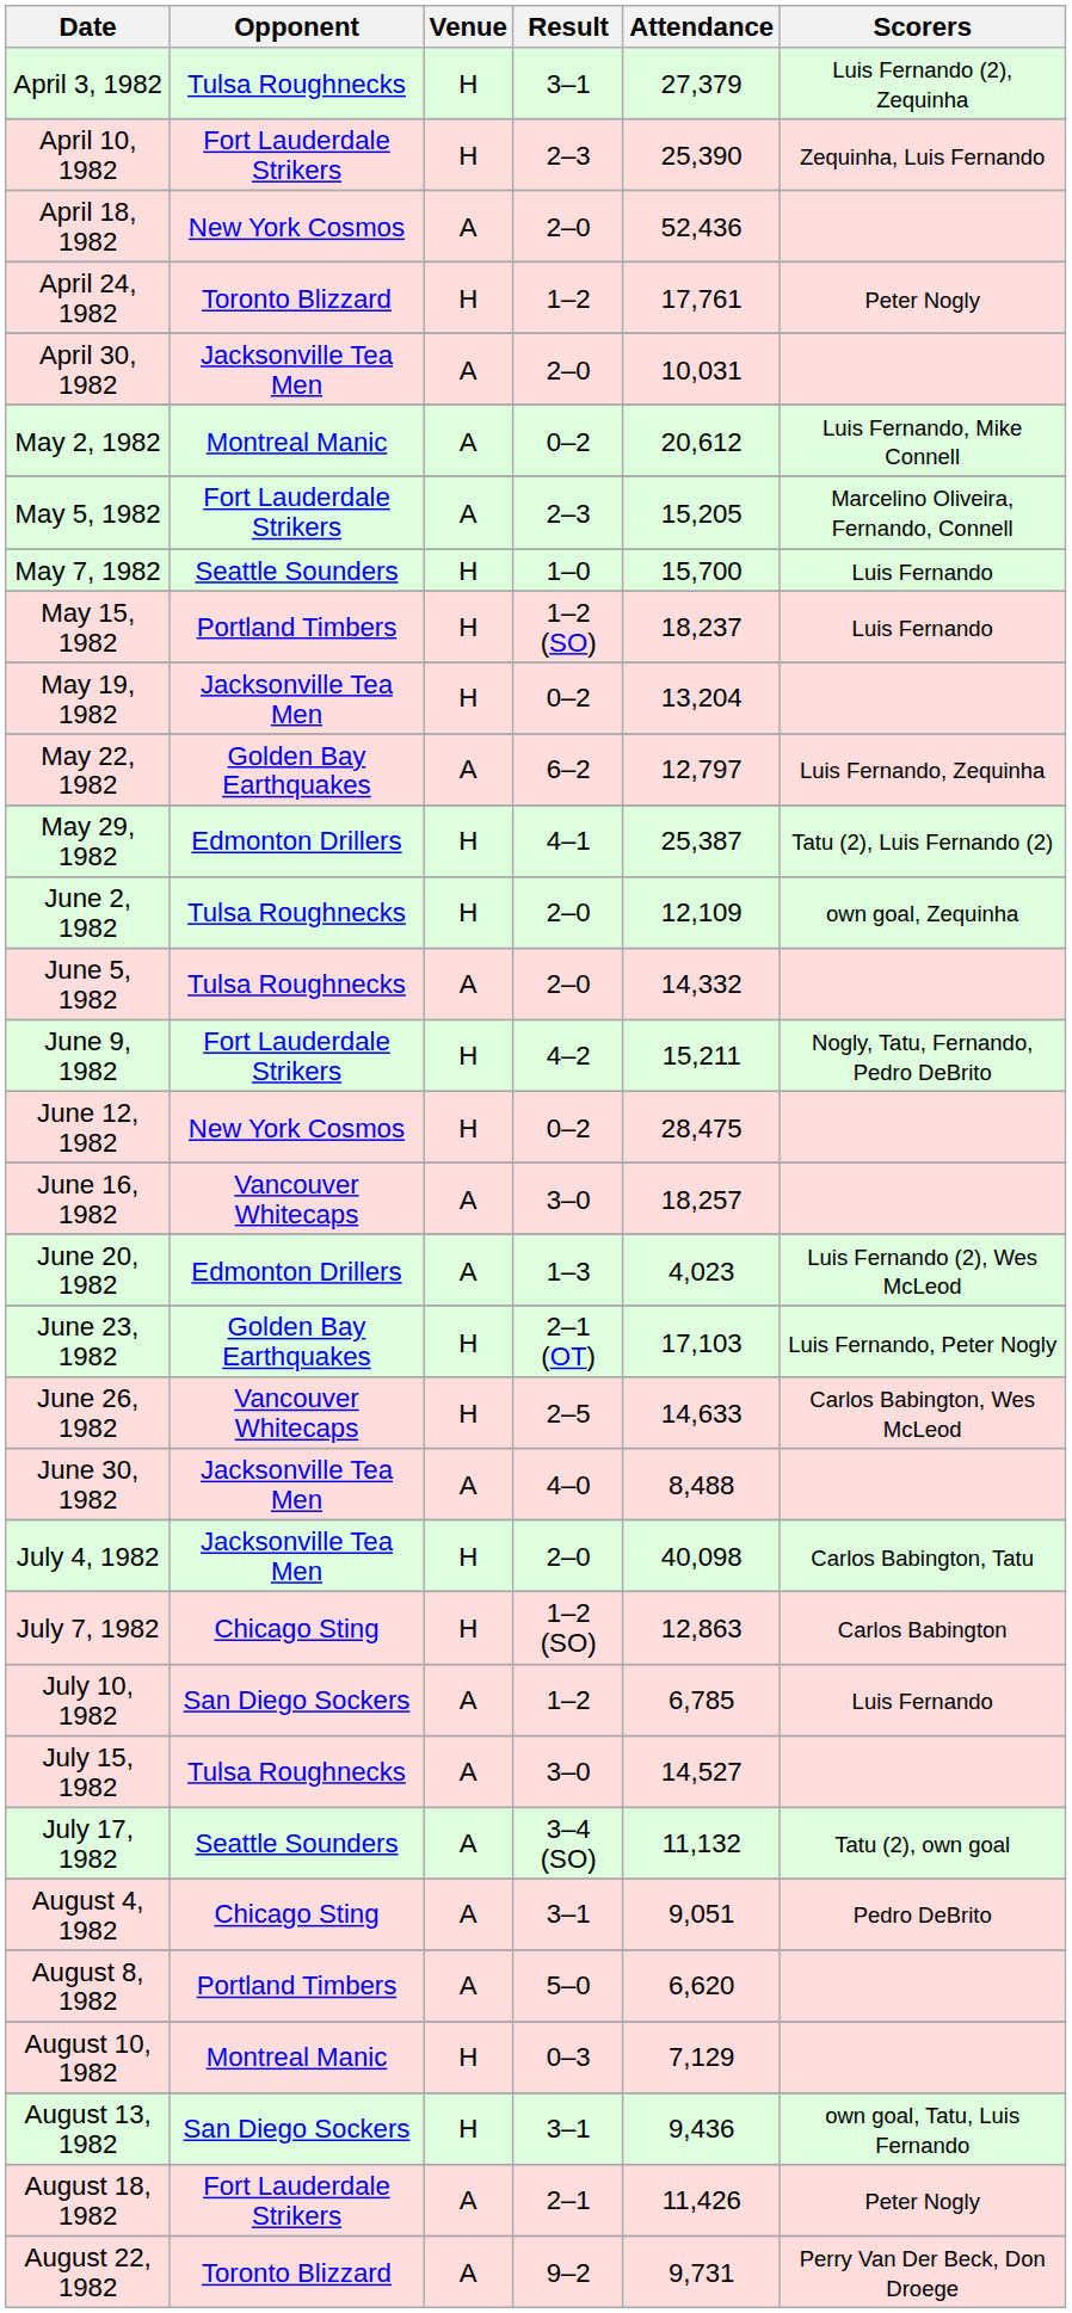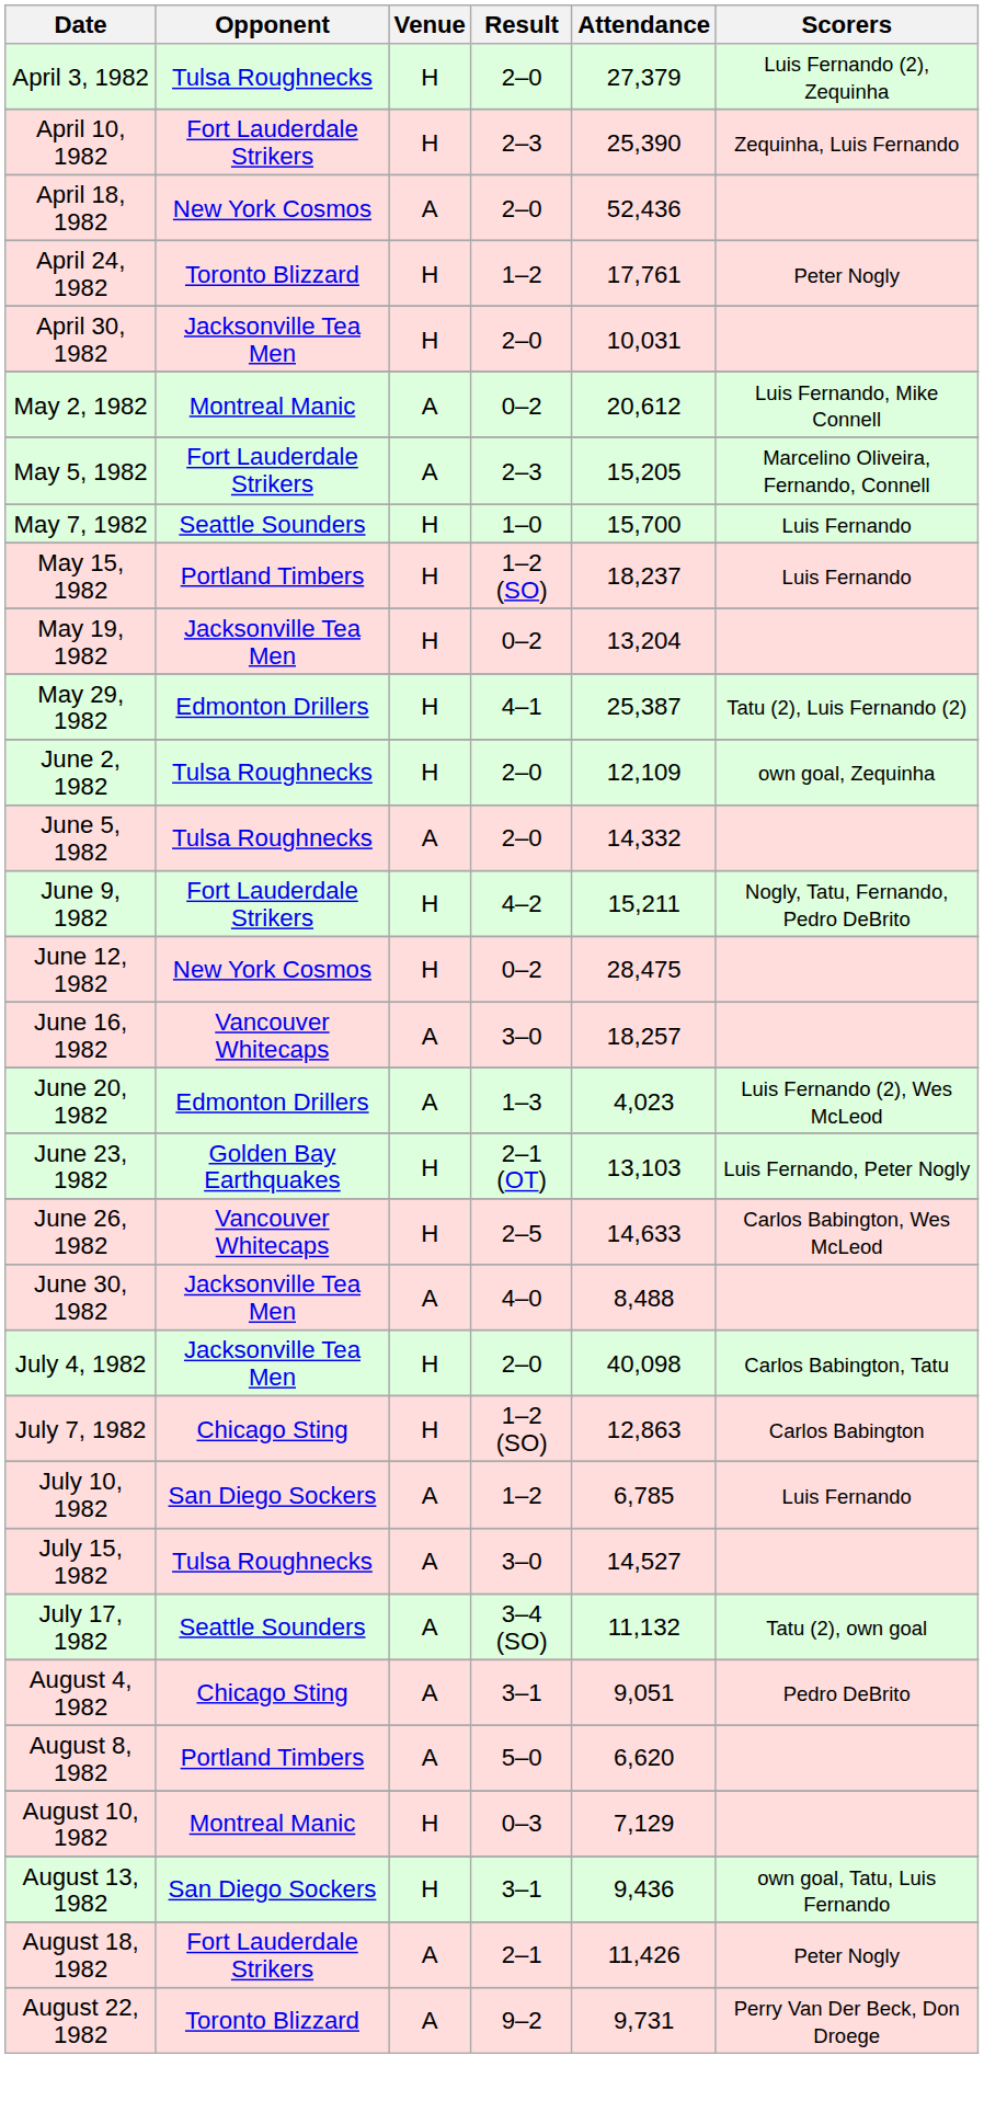 <table class="wikitable" style="font-size:95%; text-align:center">
 <tr>
 <th>Date</th>
 <th>Opponent</th>
 <th>Venue</th>
 <th>Result</th>
 <th>Attendance</th>
 <th>Scorers</th>
 </tr>
 <tr bgcolor="#ddffdd">
 <td>April 3, 1982</td>
 <td><a href='#'>Tulsa Roughnecks</a></td>
 <td>H</td>
-<td>3–1</td>
+<td>2–0</td>
 <td>27,379</td>
 <td><small>Luis Fernando (2), Zequinha</small></td>
 </tr>
 <tr>
 </tr>
 <tr bgcolor="#ffdddd">
 <td>April 10, 1982</td>
 <td><a href='#'>Fort Lauderdale Strikers</a></td>
 <td>H</td>
 <td>2–3</td>
 <td>25,390</td>
 <td><small>Zequinha, Luis Fernando</small></td>
 </tr>
 <tr>
 </tr>
 <tr bgcolor="#ffdddd">
 <td>April 18, 1982</td>
 <td><a href='#'>New York Cosmos</a></td>
 <td>A</td>
 <td>2–0</td>
 <td>52,436</td>
 <td></td>
 </tr>
 <tr>
 </tr>
 <tr bgcolor="#ffdddd">
 <td>April 24, 1982</td>
 <td><a href='#'>Toronto Blizzard</a></td>
 <td>H</td>
 <td>1–2</td>
 <td>17,761</td>
 <td><small>Peter Nogly</small></td>
 </tr>
 <tr>
 </tr>
 <tr bgcolor="#ffdddd">
 <td>April 30, 1982</td>
 <td><a href='#'>Jacksonville Tea Men</a></td>
-<td>A</td>
+<td>H</td>
 <td>2–0</td>
 <td>10,031</td>
 <td></td>
 </tr>
 <tr>
 </tr>
 <tr bgcolor="#ddffdd">
 <td>May 2, 1982</td>
 <td><a href='#'>Montreal Manic</a></td>
 <td>A</td>
 <td>0–2</td>
 <td>20,612</td>
 <td><small>Luis Fernando, Mike Connell</small></td>
 </tr>
 <tr>
 </tr>
 <tr bgcolor="ddffdd">
 <td>May 5, 1982</td>
 <td><a href='#'>Fort Lauderdale Strikers</a></td>
 <td>A</td>
 <td>2–3</td>
 <td>15,205</td>
 <td><small>Marcelino Oliveira, Fernando, Connell</small></td>
 </tr>
 <tr>
 </tr>
 <tr bgcolor="ddffdd">
 <td>May 7, 1982</td>
 <td><a href='#'>Seattle Sounders</a></td>
 <td>H</td>
 <td>1–0</td>
 <td>15,700</td>
 <td><small>Luis Fernando</small></td>
 </tr>
 <tr>
 </tr>
 <tr bgcolor="#ffdddd">
 <td>May 15, 1982</td>
 <td><a href='#'>Portland Timbers</a></td>
 <td>H</td>
 <td>1–2 (<a href='#'>SO</a>)</td>
 <td>18,237</td>
 <td><small>Luis Fernando</small></td>
 </tr>
 <tr>
 </tr>
 <tr bgcolor="#ffdddd">
 <td>May 19, 1982</td>
 <td><a href='#'>Jacksonville Tea Men</a></td>
 <td>H</td>
 <td>0–2</td>
 <td>13,204</td>
 <td></td>
 </tr>
 <tr>
-</tr>
-<tr bgcolor="#ffdddd">
-<td>May 22, 1982</td>
-<td><a href='#'>Golden Bay Earthquakes</a></td>
-<td>A</td>
-<td>6–2</td>
-<td>12,797</td>
-<td><small>Luis Fernando, Zequinha</small></td>
 </tr>
 <tr>
 </tr>
 <tr bgcolor="ddffdd">
 <td>May 29, 1982</td>
 <td><a href='#'>Edmonton Drillers</a></td>
 <td>H</td>
 <td>4–1</td>
 <td>25,387</td>
 <td><small>Tatu (2), Luis Fernando (2)</small></td>
 </tr>
 <tr>
 </tr>
 <tr bgcolor="#ddffdd">
 <td>June 2, 1982</td>
 <td><a href='#'>Tulsa Roughnecks</a></td>
 <td>H</td>
 <td>2–0</td>
 <td>12,109</td>
 <td><small>own goal, Zequinha</small></td>
 </tr>
 <tr>
 </tr>
 <tr bgcolor="#ffdddd">
 <td>June 5, 1982</td>
 <td><a href='#'>Tulsa Roughnecks</a></td>
 <td>A</td>
 <td>2–0</td>
 <td>14,332</td>
 <td></td>
 </tr>
 <tr>
 </tr>
 <tr bgcolor="#ddffdd">
 <td>June 9, 1982</td>
 <td><a href='#'>Fort Lauderdale Strikers</a></td>
 <td>H</td>
 <td>4–2</td>
 <td>15,211</td>
 <td><small>Nogly, Tatu, Fernando, Pedro DeBrito</small></td>
 </tr>
 <tr>
 </tr>
 <tr bgcolor="ffdddd">
 <td>June 12, 1982</td>
 <td><a href='#'>New York Cosmos</a></td>
 <td>H</td>
 <td>0–2</td>
 <td>28,475</td>
 <td></td>
 </tr>
 <tr>
 </tr>
 <tr bgcolor="#ffdddd">
 <td>June 16, 1982</td>
 <td><a href='#'>Vancouver Whitecaps</a></td>
 <td>A</td>
 <td>3–0</td>
 <td>18,257</td>
 <td></td>
 </tr>
 <tr>
 </tr>
 <tr bgcolor="#ddffdd">
 <td>June 20, 1982</td>
 <td><a href='#'>Edmonton Drillers</a></td>
 <td>A</td>
 <td>1–3</td>
 <td>4,023</td>
 <td><small>Luis Fernando (2), Wes McLeod</small></td>
 </tr>
 <tr>
 </tr>
 <tr bgcolor="#ddffdd">
 <td>June 23, 1982</td>
 <td><a href='#'>Golden Bay Earthquakes</a></td>
 <td>H</td>
 <td>2–1  (<a href='#'>OT</a>)</td>
-<td>17,103</td>
+<td>13,103</td>
 <td><small>Luis Fernando, Peter Nogly</small></td>
 </tr>
 <tr>
 </tr>
 <tr bgcolor="#ffdddd">
 <td>June 26, 1982</td>
 <td><a href='#'>Vancouver Whitecaps</a></td>
 <td>H</td>
 <td>2–5</td>
 <td>14,633</td>
 <td><small>Carlos Babington, Wes McLeod</small></td>
 </tr>
 <tr>
 </tr>
 <tr bgcolor="#ffdddd">
 <td>June 30, 1982</td>
 <td><a href='#'>Jacksonville Tea Men</a></td>
 <td>A</td>
 <td>4–0</td>
 <td>8,488</td>
 <td></td>
 </tr>
 <tr>
 </tr>
 <tr bgcolor="#ddffdd">
 <td>July 4, 1982</td>
 <td><a href='#'>Jacksonville Tea Men</a></td>
 <td>H</td>
 <td>2–0</td>
 <td>40,098</td>
 <td><small>Carlos Babington, Tatu</small></td>
 </tr>
 <tr>
 </tr>
 <tr bgcolor="#ffdddd">
 <td>July 7, 1982</td>
 <td><a href='#'>Chicago Sting</a></td>
 <td>H</td>
 <td>1–2 (SO)</td>
 <td>12,863</td>
 <td><small>Carlos Babington</small></td>
 </tr>
 <tr>
 </tr>
 <tr bgcolor="#ffdddd">
 <td>July 10, 1982</td>
 <td><a href='#'>San Diego Sockers</a></td>
 <td>A</td>
 <td>1–2</td>
 <td>6,785</td>
 <td><small>Luis Fernando</small></td>
 </tr>
 <tr>
 </tr>
 <tr bgcolor="#ffdddd">
 <td>July 15, 1982</td>
 <td><a href='#'>Tulsa Roughnecks</a></td>
 <td>A</td>
 <td>3–0</td>
 <td>14,527</td>
 <td></td>
 </tr>
 <tr>
 </tr>
 <tr bgcolor="#ddffdd">
 <td>July 17, 1982</td>
 <td><a href='#'>Seattle Sounders</a></td>
 <td>A</td>
 <td>3–4 (SO)</td>
 <td>11,132</td>
 <td><small>Tatu (2), own goal</small></td>
 </tr>
 <tr>
 </tr>
 <tr bgcolor="#ffdddd">
 <td>August 4, 1982</td>
 <td><a href='#'>Chicago Sting</a></td>
 <td>A</td>
 <td>3–1</td>
 <td>9,051</td>
 <td><small>Pedro DeBrito</small></td>
 </tr>
 <tr>
 </tr>
 <tr bgcolor="#ffdddd">
 <td>August 8, 1982</td>
 <td><a href='#'>Portland Timbers</a></td>
 <td>A</td>
 <td>5–0</td>
 <td>6,620</td>
 <td></td>
 </tr>
 <tr>
 </tr>
 <tr bgcolor="#ffdddd">
 <td>August 10, 1982</td>
 <td><a href='#'>Montreal Manic</a></td>
 <td>H</td>
 <td>0–3</td>
 <td>7,129</td>
 <td></td>
 </tr>
 <tr>
 </tr>
 <tr bgcolor="#ddffdd">
 <td>August 13, 1982</td>
 <td><a href='#'>San Diego Sockers</a></td>
 <td>H</td>
 <td>3–1</td>
 <td>9,436</td>
 <td><small>own goal, Tatu, Luis Fernando</small></td>
 </tr>
 <tr>
 </tr>
 <tr bgcolor="#ffdddd">
 <td>August 18, 1982</td>
 <td><a href='#'>Fort Lauderdale Strikers</a></td>
 <td>A</td>
 <td>2–1</td>
 <td>11,426</td>
 <td><small>Peter Nogly</small></td>
 </tr>
 <tr>
 </tr>
 <tr bgcolor="#ffdddd">
 <td>August 22, 1982</td>
 <td><a href='#'>Toronto Blizzard</a></td>
 <td>A</td>
 <td>9–2</td>
 <td>9,731</td>
 <td><small>Perry Van Der Beck, Don Droege</small></td>
 </tr>
 <tr>
 </tr>
 </table>
